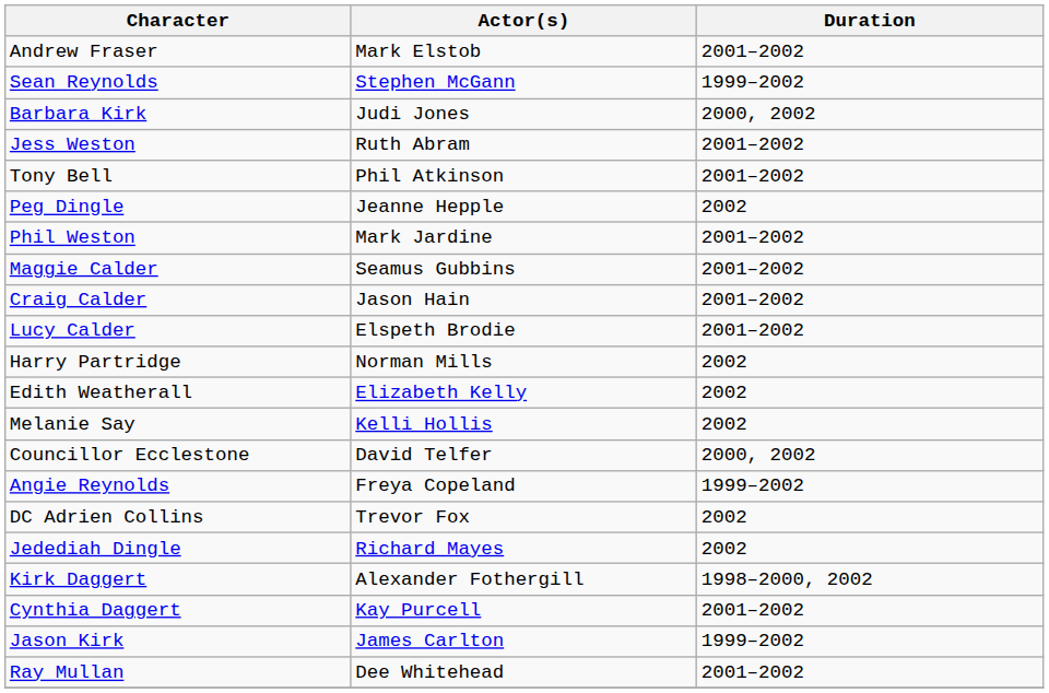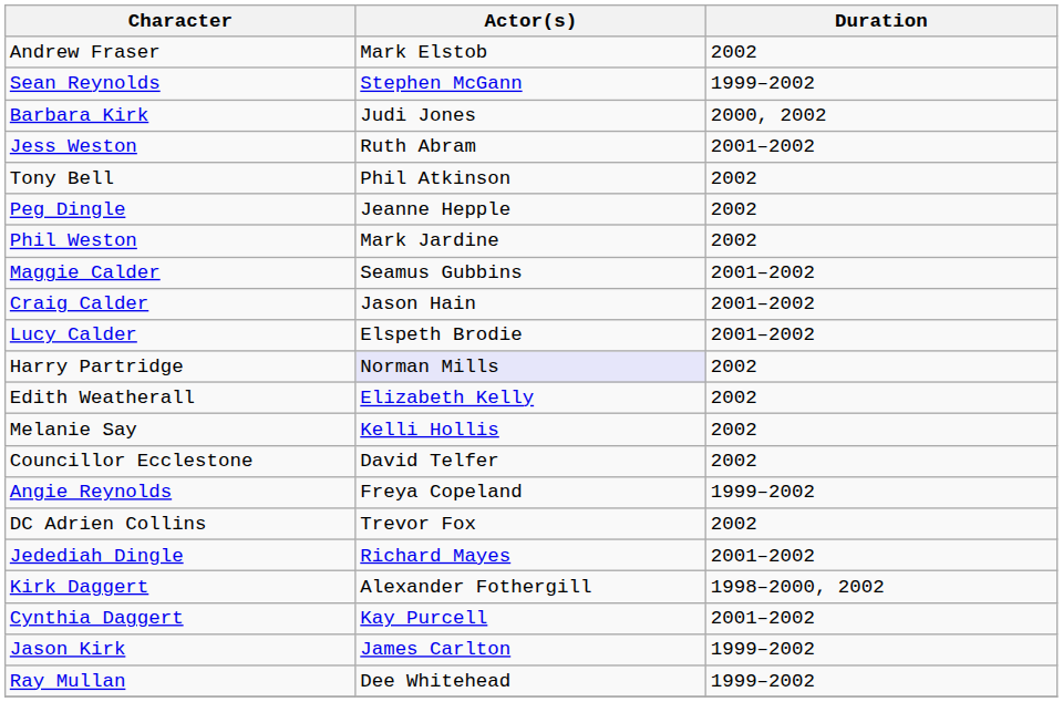 <table class="wikitable">
 <tr>
 <th scope="col" width="230">Character</th>
 <th scope="col" width="230">Actor(s)</th>
 <th scope="col" width="230">Duration</th>
 </tr>
 <tr>
 <td>Andrew Fraser</td>
 <td>Mark Elstob</td>
-<td>2001–2002</td>
+<td>2002</td>
 </tr>
 <tr>
 <td><a href='#'>Sean Reynolds</a></td>
 <td><a href='#'>Stephen McGann</a></td>
 <td>1999–2002</td>
 </tr>
 <tr>
 <td><a href='#'>Barbara Kirk</a></td>
 <td>Judi Jones</td>
 <td>2000, 2002</td>
 </tr>
 <tr>
 <td><a href='#'>Jess Weston</a></td>
 <td>Ruth Abram</td>
 <td>2001–2002</td>
 </tr>
 <tr>
 <td>Tony Bell</td>
 <td>Phil Atkinson</td>
-<td>2001–2002</td>
+<td>2002</td>
 </tr>
 <tr>
 <td><a href='#'>Peg Dingle</a></td>
 <td>Jeanne Hepple</td>
 <td>2002</td>
 </tr>
 <tr>
 <td><a href='#'>Phil Weston</a></td>
 <td>Mark Jardine</td>
-<td>2001–2002</td>
+<td>2002</td>
 </tr>
 <tr>
 <td><a href='#'>Maggie Calder</a></td>
 <td>Seamus Gubbins</td>
 <td>2001–2002</td>
 </tr>
 <tr>
 <td><a href='#'>Craig Calder</a></td>
 <td>Jason Hain</td>
 <td>2001–2002</td>
 </tr>
 <tr>
 <td><a href='#'>Lucy Calder</a></td>
 <td>Elspeth Brodie</td>
 <td>2001–2002</td>
 </tr>
 <tr>
 <td>Harry Partridge</td>
-<td>Norman Mills</td>
+<td style="background: lavender;">Norman Mills</td>
 <td>2002</td>
 </tr>
 <tr>
 <td>Edith Weatherall</td>
 <td><a href='#'>Elizabeth Kelly</a></td>
 <td>2002</td>
 </tr>
 <tr>
 <td>Melanie Say</td>
 <td><a href='#'>Kelli Hollis</a></td>
 <td>2002</td>
 </tr>
 <tr>
 <td>Councillor Ecclestone</td>
 <td>David Telfer</td>
-<td>2000, 2002</td>
+<td>2002</td>
 </tr>
 <tr>
 <td><a href='#'>Angie Reynolds</a></td>
 <td>Freya Copeland</td>
 <td>1999–2002</td>
 </tr>
 <tr>
 <td>DC Adrien Collins</td>
 <td>Trevor Fox</td>
 <td>2002</td>
 </tr>
 <tr>
 <td><a href='#'>Jedediah Dingle</a></td>
 <td><a href='#'>Richard Mayes</a></td>
-<td>2002</td>
+<td>2001–2002</td>
 </tr>
 <tr>
 <td><a href='#'>Kirk Daggert</a></td>
 <td>Alexander Fothergill</td>
 <td>1998–2000, 2002</td>
 </tr>
 <tr>
 <td><a href='#'>Cynthia Daggert</a></td>
 <td><a href='#'>Kay Purcell</a></td>
 <td>2001–2002</td>
 </tr>
 <tr>
 <td><a href='#'>Jason Kirk</a></td>
 <td><a href='#'>James Carlton</a></td>
 <td>1999–2002</td>
 </tr>
 <tr>
 <td><a href='#'>Ray Mullan</a></td>
 <td>Dee Whitehead</td>
-<td>2001–2002</td>
+<td>1999–2002</td>
 </tr>
 <tr>
 </tr>
 </table>
